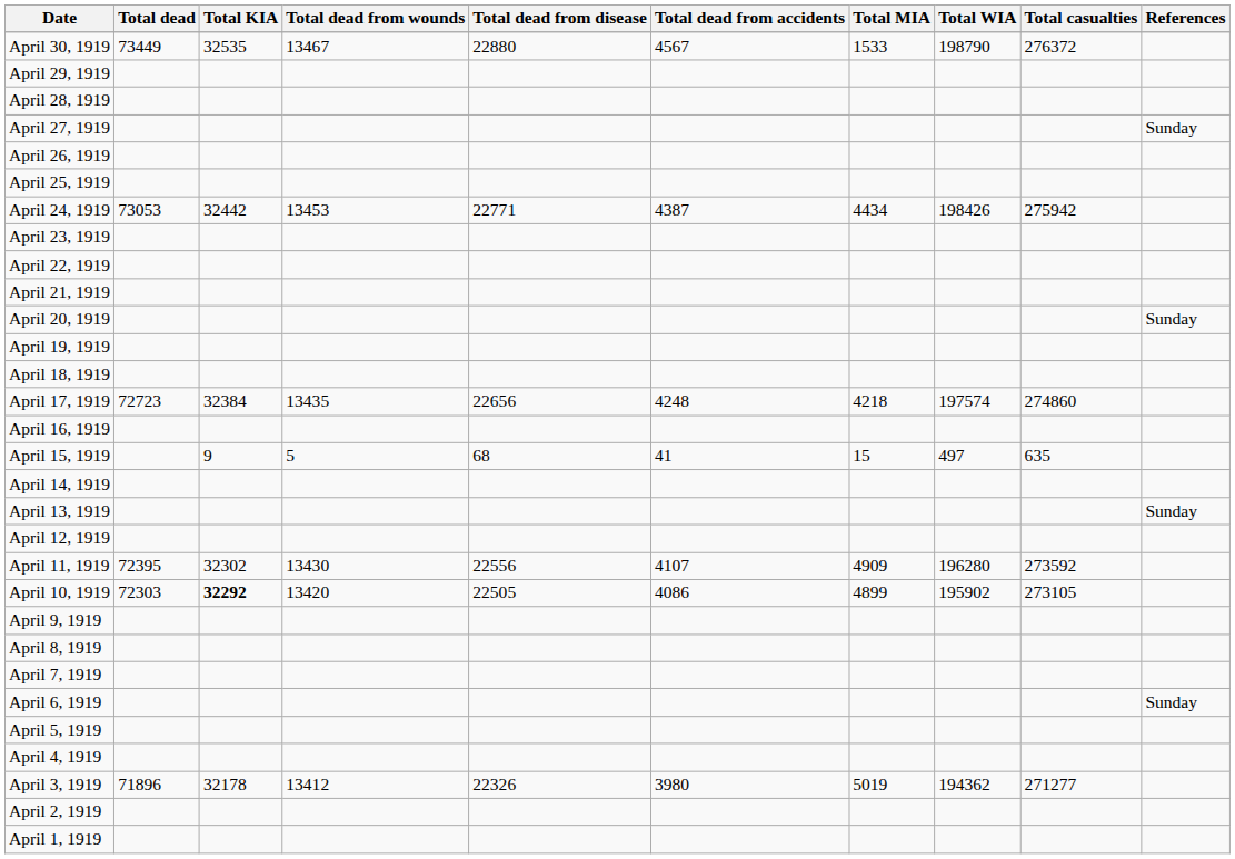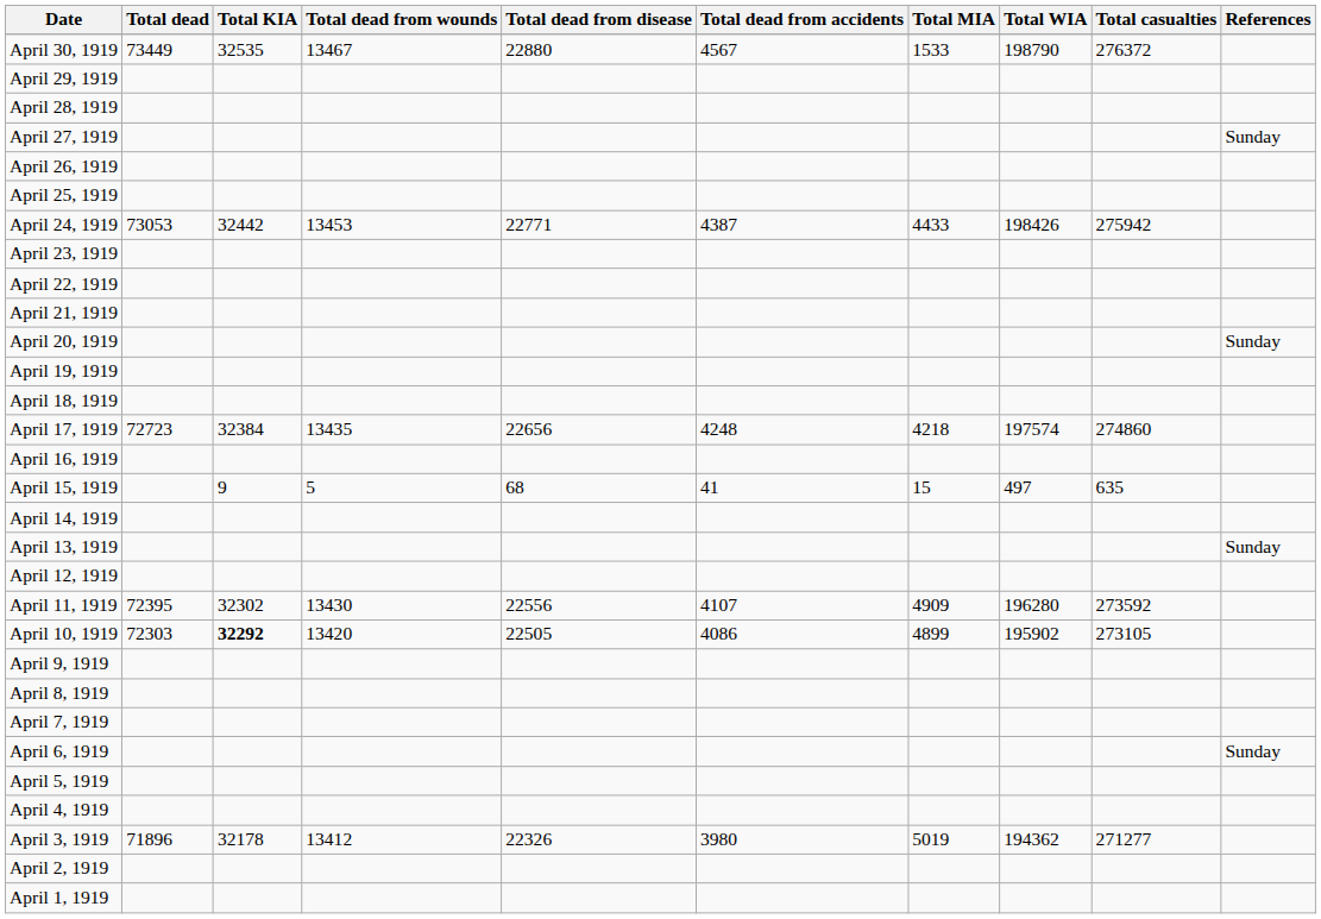 <table role="presentation" class="wikitable mw-collapsible">
 <tr>
 <th>Date</th>
 <th>Total dead</th>
 <th>Total KIA</th>
 <th>Total dead from wounds</th>
 <th>Total dead from disease</th>
 <th>Total dead from accidents</th>
 <th>Total MIA</th>
 <th>Total WIA</th>
 <th>Total casualties</th>
 <th>References</th>
 </tr>
 <tr>
 </tr>
 <tr>
 <td>April 30, 1919</td>
 <td>73449</td>
 <td>32535</td>
 <td>13467</td>
 <td>22880</td>
 <td>4567</td>
 <td>1533</td>
 <td>198790</td>
 <td>276372</td>
 <td></td>
 </tr>
 <tr>
 <td>April 29, 1919</td>
 <td></td>
 <td></td>
 <td></td>
 <td></td>
 <td></td>
 <td></td>
 <td></td>
 <td></td>
 <td></td>
 </tr>
 <tr>
 <td>April 28, 1919</td>
 <td></td>
 <td></td>
 <td></td>
 <td></td>
 <td></td>
 <td></td>
 <td></td>
 <td></td>
 <td></td>
 </tr>
 <tr>
 <td>April 27, 1919</td>
 <td></td>
 <td></td>
 <td></td>
 <td></td>
 <td></td>
 <td></td>
 <td></td>
 <td></td>
 <td>Sunday</td>
 </tr>
 <tr>
 <td>April 26, 1919</td>
 <td></td>
 <td></td>
 <td></td>
 <td></td>
 <td></td>
 <td></td>
 <td></td>
 <td></td>
 <td></td>
 </tr>
 <tr>
 <td>April 25, 1919</td>
 <td></td>
 <td></td>
 <td></td>
 <td></td>
 <td></td>
 <td></td>
 <td></td>
 <td></td>
 <td></td>
 </tr>
 <tr>
 <td>April 24, 1919</td>
 <td>73053</td>
 <td>32442</td>
 <td>13453</td>
 <td>22771</td>
 <td>4387</td>
-<td>4434</td>
+<td>4433</td>
 <td>198426</td>
 <td>275942</td>
 <td></td>
 </tr>
 <tr>
 <td>April 23, 1919</td>
 <td></td>
 <td></td>
 <td></td>
 <td></td>
 <td></td>
 <td></td>
 <td></td>
 <td></td>
 <td></td>
 </tr>
 <tr>
 <td>April 22, 1919</td>
 <td></td>
 <td></td>
 <td></td>
 <td></td>
 <td></td>
 <td></td>
 <td></td>
 <td></td>
 <td></td>
 </tr>
 <tr>
 <td>April 21, 1919</td>
 <td></td>
 <td></td>
 <td></td>
 <td></td>
 <td></td>
 <td></td>
 <td></td>
 <td></td>
 <td></td>
 </tr>
 <tr>
 <td>April 20, 1919</td>
 <td></td>
 <td></td>
 <td></td>
 <td></td>
 <td></td>
 <td></td>
 <td></td>
 <td></td>
 <td>Sunday</td>
 </tr>
 <tr>
 <td>April 19, 1919</td>
 <td></td>
 <td></td>
 <td></td>
 <td></td>
 <td></td>
 <td></td>
 <td></td>
 <td></td>
 <td></td>
 </tr>
 <tr>
 <td>April 18, 1919</td>
 <td></td>
 <td></td>
 <td></td>
 <td></td>
 <td></td>
 <td></td>
 <td></td>
 <td></td>
 <td></td>
 </tr>
 <tr>
 <td>April 17, 1919</td>
 <td>72723</td>
 <td>32384</td>
 <td>13435</td>
 <td>22656</td>
 <td>4248</td>
 <td>4218</td>
 <td>197574</td>
 <td>274860</td>
 <td></td>
 </tr>
 <tr>
 <td>April 16, 1919</td>
 <td></td>
 <td></td>
 <td></td>
 <td></td>
 <td></td>
 <td></td>
 <td></td>
 <td></td>
 <td></td>
 </tr>
 <tr>
 <td>April 15, 1919</td>
 <td></td>
 <td>9</td>
 <td>5</td>
 <td>68</td>
 <td>41</td>
 <td>15</td>
 <td>497</td>
 <td>635</td>
 <td></td>
 </tr>
 <tr>
 <td>April 14, 1919</td>
 <td></td>
 <td></td>
 <td></td>
 <td></td>
 <td></td>
 <td></td>
 <td></td>
 <td></td>
 <td></td>
 </tr>
 <tr>
 <td>April 13, 1919</td>
 <td></td>
 <td></td>
 <td></td>
 <td></td>
 <td></td>
 <td></td>
 <td></td>
 <td></td>
 <td>Sunday</td>
 </tr>
 <tr>
 <td>April 12, 1919</td>
 <td></td>
 <td></td>
 <td></td>
 <td></td>
 <td></td>
 <td></td>
 <td></td>
 <td></td>
 <td></td>
 </tr>
 <tr>
 <td>April 11, 1919</td>
 <td>72395</td>
 <td>32302</td>
 <td>13430</td>
 <td>22556</td>
 <td>4107</td>
 <td>4909</td>
 <td>196280</td>
 <td>273592</td>
 <td></td>
 </tr>
 <tr>
 <td>April 10, 1919</td>
 <td>72303</td>
 <td><strong>32292</strong></td>
 <td>13420</td>
 <td>22505</td>
 <td>4086</td>
 <td>4899</td>
 <td>195902</td>
 <td>273105</td>
 <td></td>
 </tr>
 <tr>
 <td>April 9, 1919</td>
 <td></td>
 <td></td>
 <td></td>
 <td></td>
 <td></td>
 <td></td>
 <td></td>
 <td></td>
 <td></td>
 </tr>
 <tr>
 <td>April 8, 1919</td>
 <td></td>
 <td></td>
 <td></td>
 <td></td>
 <td></td>
 <td></td>
 <td></td>
 <td></td>
 <td></td>
 </tr>
 <tr>
 <td>April 7, 1919</td>
 <td></td>
 <td></td>
 <td></td>
 <td></td>
 <td></td>
 <td></td>
 <td></td>
 <td></td>
 <td></td>
 </tr>
 <tr>
 <td>April 6, 1919</td>
 <td></td>
 <td></td>
 <td></td>
 <td></td>
 <td></td>
 <td></td>
 <td></td>
 <td></td>
 <td>Sunday</td>
 </tr>
 <tr>
 <td>April 5, 1919</td>
 <td></td>
 <td></td>
 <td></td>
 <td></td>
 <td></td>
 <td></td>
 <td></td>
 <td></td>
 <td></td>
 </tr>
 <tr>
 <td>April 4, 1919</td>
 <td></td>
 <td></td>
 <td></td>
 <td></td>
 <td></td>
 <td></td>
 <td></td>
 <td></td>
 <td></td>
 </tr>
 <tr>
 <td>April 3, 1919</td>
 <td>71896</td>
 <td>32178</td>
 <td>13412</td>
 <td>22326</td>
 <td>3980</td>
 <td>5019</td>
 <td>194362</td>
 <td>271277</td>
 <td></td>
 </tr>
 <tr>
 <td>April 2, 1919</td>
 <td></td>
 <td></td>
 <td></td>
 <td></td>
 <td></td>
 <td></td>
 <td></td>
 <td></td>
 <td></td>
 </tr>
 <tr>
 <td>April 1, 1919</td>
 <td></td>
 <td></td>
 <td></td>
 <td></td>
 <td></td>
 <td></td>
 <td></td>
 <td></td>
 <td></td>
 </tr>
 </table>
